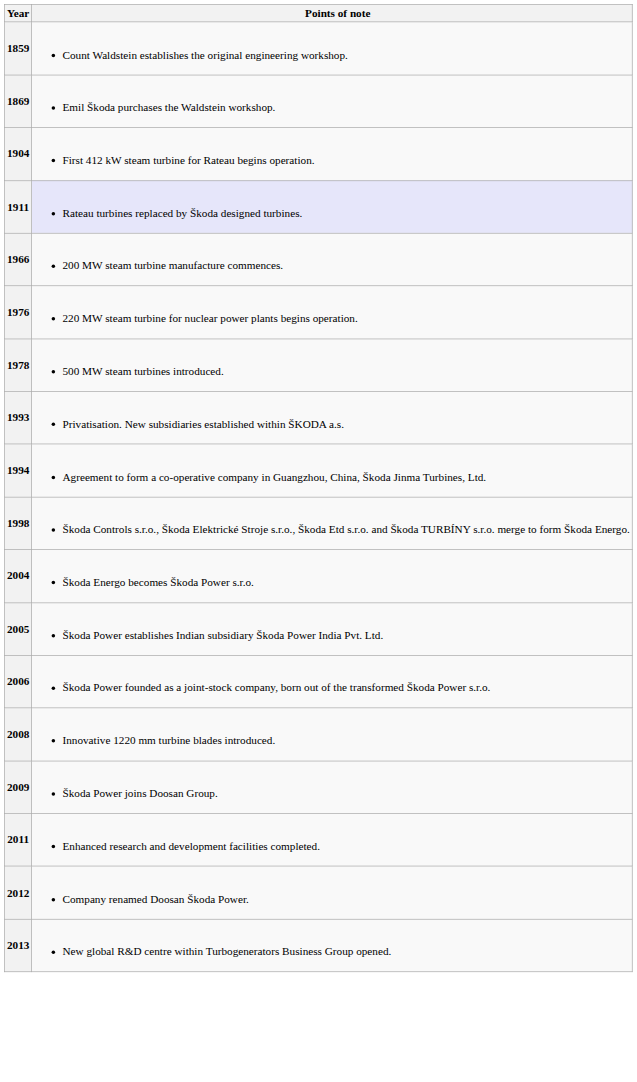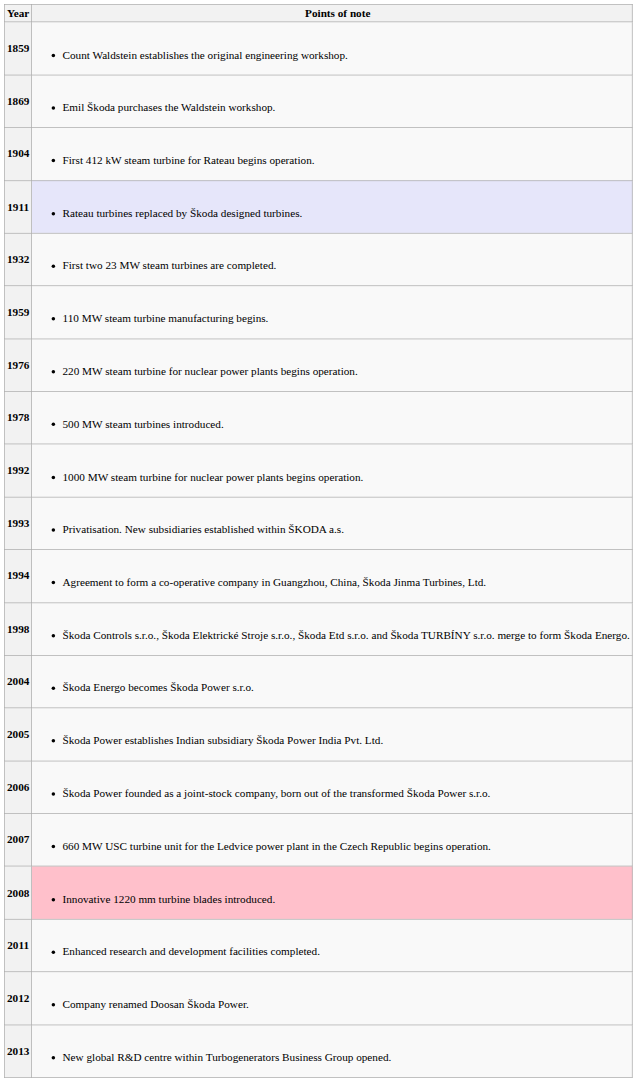 <table class="wikitable" style="text-align:left">
 <tr>
 <th>Year</th>
 <th><div>    Points of note</div></th>
 </tr>
 <tr>
 <th>1859</th>
 <td><br><ul><li>Count Waldstein establishes the original engineering workshop.</li></ul></td>
 </tr>
 <tr>
 <th>1869</th>
 <td><br><ul><li>Emil Škoda purchases the Waldstein workshop.</li></ul></td>
 </tr>
 <tr>
 <th>1904</th>
 <td><br><ul><li>First 412 kW steam turbine for Rateau begins operation.</li></ul></td>
 </tr>
 <tr>
 <th>1911</th>
 <td style="background: lavender;"><br><ul><li>Rateau turbines replaced by Škoda designed turbines.</li></ul></td>
 </tr>
 <tr>
-<th>1966</th>
-<td><br><ul><li>200 MW steam turbine manufacture commences.</li></ul></td>
+<th>1932</th>
+<td><br><ul><li>First two 23 MW steam turbines are completed.</li></ul></td>
+</tr>
+<tr>
+<th>1959</th>
+<td><br><ul><li>110 MW steam turbine manufacturing begins.</li></ul></td>
 </tr>
 <tr>
 <th>1976</th>
 <td><br><ul><li>220 MW steam turbine for nuclear power plants begins operation.</li></ul></td>
 </tr>
 <tr>
 <th>1978</th>
 <td><br><ul><li>500 MW steam turbines introduced.</li></ul></td>
+</tr>
+<tr>
+<th>1992</th>
+<td><br><ul><li>1000 MW steam turbine for nuclear power plants begins operation.</li></ul></td>
 </tr>
 <tr>
 <th>1993</th>
 <td><br><ul><li>Privatisation. New subsidiaries established within ŠKODA a.s.</li></ul></td>
 </tr>
 <tr>
 <th>1994</th>
 <td><br><ul><li>Agreement to form a co-operative company in Guangzhou, China, Škoda Jinma Turbines, Ltd.</li></ul></td>
 </tr>
 <tr>
 <th>1998</th>
 <td><br><ul><li>Škoda Controls s.r.o., Škoda Elektrické Stroje s.r.o., Škoda Etd s.r.o. and Škoda TURBÍNY s.r.o. merge to form Škoda Energo.</li></ul></td>
 </tr>
 <tr>
 <th>2004</th>
 <td><br><ul><li>Škoda Energo becomes Škoda Power s.r.o.</li></ul></td>
 </tr>
 <tr>
 <th>2005</th>
 <td><br><ul><li>Škoda Power establishes Indian subsidiary Škoda Power India Pvt. Ltd.</li></ul></td>
 </tr>
 <tr>
 <th>2006</th>
 <td><br><ul><li>Škoda Power founded as a joint-stock company, born out of the transformed Škoda Power s.r.o.</li></ul></td>
 </tr>
 <tr>
-<th>2008</th>
-<td><br><ul><li>Innovative 1220 mm turbine blades introduced.</li></ul></td>
+<th>2007</th>
+<td><br><ul><li>660 MW USC turbine unit for the Ledvice power plant in the Czech Republic begins operation.</li></ul></td>
 </tr>
 <tr>
-<th>2009</th>
-<td><br><ul><li>Škoda Power joins Doosan Group.</li></ul></td>
+<th>2008</th>
+<td style="background: pink;"><br><ul><li>Innovative 1220 mm turbine blades introduced.</li></ul></td>
 </tr>
 <tr>
 <th>2011</th>
 <td><br><ul><li>Enhanced research and development facilities completed.</li></ul></td>
 </tr>
 <tr>
 <th>2012</th>
 <td><br><ul><li>Company renamed Doosan Škoda Power.</li></ul></td>
 </tr>
 <tr>
 <th>2013</th>
 <td><br><ul><li>New global R&D centre within Turbogenerators Business Group opened.</li></ul></td>
 </tr>
 </table>
